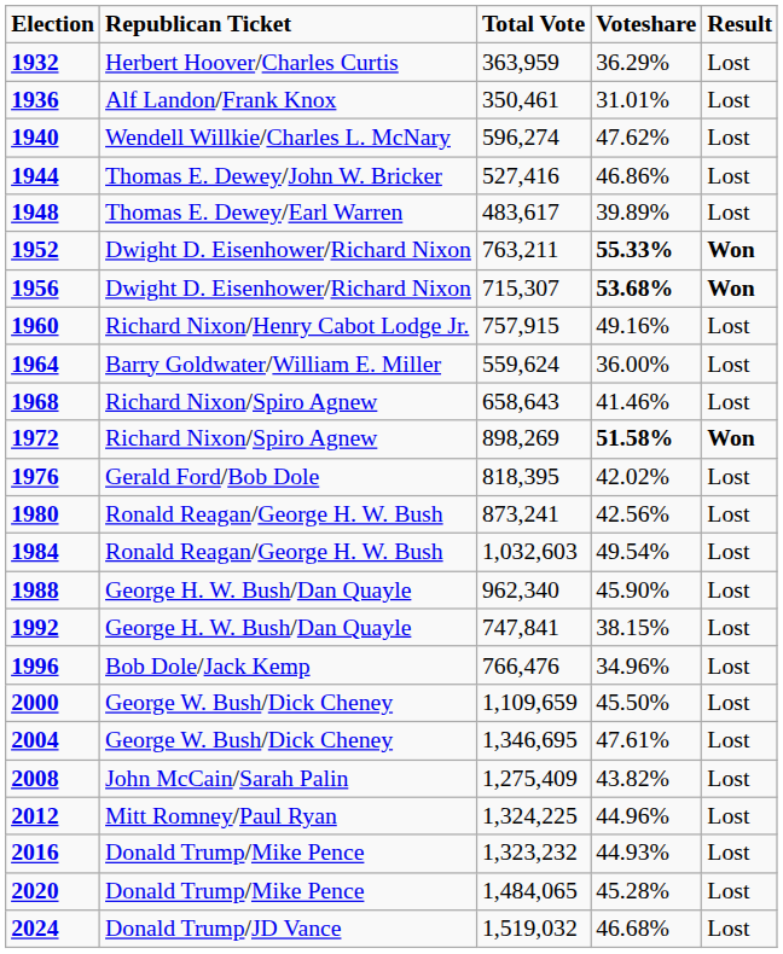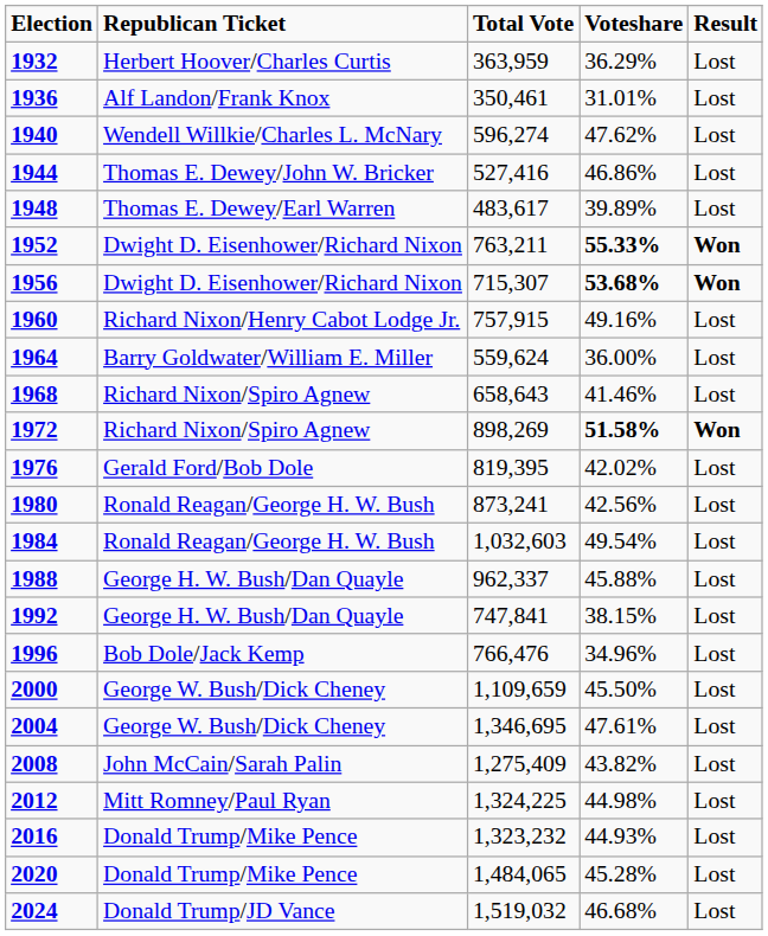 <table class="wikitable sortable mw-collapsible">
 <tr>
 <td><strong>Election</strong></td>
 <td><strong>Republican Ticket</strong></td>
 <td><strong>Total Vote</strong></td>
 <td><strong>Voteshare</strong></td>
 <td><strong>Result</strong></td>
 </tr>
 <tr>
 <td><strong><a href='#'>1932</a></strong></td>
 <td><a href='#'>Herbert Hoover</a>/<a href='#'>Charles Curtis</a></td>
 <td>363,959</td>
 <td>36.29%</td>
 <td>Lost</td>
 </tr>
 <tr>
 <td><strong><a href='#'>1936</a></strong></td>
 <td><a href='#'>Alf Landon</a>/<a href='#'>Frank Knox</a></td>
 <td>350,461</td>
 <td>31.01%</td>
 <td>Lost</td>
 </tr>
 <tr>
 <td><strong><a href='#'>1940</a></strong></td>
 <td><a href='#'>Wendell Willkie</a>/<a href='#'>Charles L. McNary</a></td>
 <td>596,274</td>
 <td>47.62%</td>
 <td>Lost</td>
 </tr>
 <tr>
 <td><strong><a href='#'>1944</a></strong></td>
 <td><a href='#'>Thomas E. Dewey</a>/<a href='#'>John W. Bricker</a></td>
 <td>527,416</td>
 <td>46.86%</td>
 <td>Lost</td>
 </tr>
 <tr>
 <td><strong><a href='#'>1948</a></strong></td>
 <td><a href='#'>Thomas E. Dewey</a>/<a href='#'>Earl Warren</a></td>
 <td>483,617</td>
 <td>39.89%</td>
 <td>Lost</td>
 </tr>
 <tr>
 <td><strong><a href='#'>1952</a></strong></td>
 <td><a href='#'>Dwight D. Eisenhower</a>/<a href='#'>Richard Nixon</a></td>
 <td>763,211</td>
 <td><strong>55.33%</strong></td>
 <td><strong>Won</strong></td>
 </tr>
 <tr>
 <td><strong><a href='#'>1956</a></strong></td>
 <td><a href='#'>Dwight D. Eisenhower</a>/<a href='#'>Richard Nixon</a></td>
 <td>715,307</td>
 <td><strong>53.68%</strong></td>
 <td><strong>Won</strong></td>
 </tr>
 <tr>
 <td><strong><a href='#'>1960</a></strong></td>
 <td><a href='#'>Richard Nixon</a>/<a href='#'>Henry Cabot Lodge Jr.</a></td>
 <td>757,915</td>
 <td>49.16%</td>
 <td>Lost</td>
 </tr>
 <tr>
 <td><strong><a href='#'>1964</a></strong></td>
 <td><a href='#'>Barry Goldwater</a>/<a href='#'>William E. Miller</a></td>
 <td>559,624</td>
 <td>36.00%</td>
 <td>Lost</td>
 </tr>
 <tr>
 <td><strong><a href='#'>1968</a></strong></td>
 <td><a href='#'>Richard Nixon</a>/<a href='#'>Spiro Agnew</a></td>
 <td>658,643</td>
 <td>41.46%</td>
 <td>Lost</td>
 </tr>
 <tr>
 <td><strong><a href='#'>1972</a></strong></td>
 <td><a href='#'>Richard Nixon</a>/<a href='#'>Spiro Agnew</a></td>
 <td>898,269</td>
 <td><strong>51.58%</strong></td>
 <td><strong>Won</strong></td>
 </tr>
 <tr>
 <td><strong><a href='#'>1976</a></strong></td>
 <td><a href='#'>Gerald Ford</a>/<a href='#'>Bob Dole</a></td>
-<td>818,395</td>
+<td>819,395</td>
 <td>42.02%</td>
 <td>Lost</td>
 </tr>
 <tr>
 <td><strong><a href='#'>1980</a></strong></td>
 <td><a href='#'>Ronald Reagan</a>/<a href='#'>George H. W. Bush</a></td>
 <td>873,241</td>
 <td>42.56%</td>
 <td>Lost</td>
 </tr>
 <tr>
 <td><strong><a href='#'>1984</a></strong></td>
 <td><a href='#'>Ronald Reagan</a>/<a href='#'>George H. W. Bush</a></td>
 <td>1,032,603</td>
 <td>49.54%</td>
 <td>Lost</td>
 </tr>
 <tr>
 <td><strong><a href='#'>1988</a></strong></td>
 <td><a href='#'>George H. W. Bush</a>/<a href='#'>Dan Quayle</a></td>
-<td>962,340</td>
-<td>45.90%</td>
+<td>962,337</td>
+<td>45.88%</td>
 <td>Lost</td>
 </tr>
 <tr>
 <td><strong><a href='#'>1992</a></strong></td>
 <td><a href='#'>George H. W. Bush</a>/<a href='#'>Dan Quayle</a></td>
 <td>747,841</td>
 <td>38.15%</td>
 <td>Lost</td>
 </tr>
 <tr>
 <td><strong><a href='#'>1996</a></strong></td>
 <td><a href='#'>Bob Dole</a>/<a href='#'>Jack Kemp</a></td>
 <td>766,476</td>
 <td>34.96%</td>
 <td>Lost</td>
 </tr>
 <tr>
 <td><strong><a href='#'>2000</a></strong></td>
 <td><a href='#'>George W. Bush</a>/<a href='#'>Dick Cheney</a></td>
 <td>1,109,659</td>
 <td>45.50%</td>
 <td>Lost</td>
 </tr>
 <tr>
 <td><strong><a href='#'>2004</a></strong></td>
 <td><a href='#'>George W. Bush</a>/<a href='#'>Dick Cheney</a></td>
 <td>1,346,695</td>
 <td>47.61%</td>
 <td>Lost</td>
 </tr>
 <tr>
 <td><strong><a href='#'>2008</a></strong></td>
 <td><a href='#'>John McCain</a>/<a href='#'>Sarah Palin</a></td>
 <td>1,275,409</td>
 <td>43.82%</td>
 <td>Lost</td>
 </tr>
 <tr>
 <td><strong><a href='#'>2012</a></strong></td>
 <td><a href='#'>Mitt Romney</a>/<a href='#'>Paul Ryan</a></td>
 <td>1,324,225</td>
-<td>44.96%</td>
+<td>44.98%</td>
 <td>Lost</td>
 </tr>
 <tr>
 <td><strong><a href='#'>2016</a></strong></td>
 <td><a href='#'>Donald Trump</a>/<a href='#'>Mike Pence</a></td>
 <td>1,323,232</td>
 <td>44.93%</td>
 <td>Lost</td>
 </tr>
 <tr>
 <td><strong><a href='#'>2020</a></strong></td>
 <td><a href='#'>Donald Trump</a>/<a href='#'>Mike Pence</a></td>
 <td>1,484,065</td>
 <td>45.28%</td>
 <td>Lost</td>
 </tr>
 <tr>
 <td><strong><a href='#'>2024</a></strong></td>
 <td><a href='#'>Donald Trump</a>/<a href='#'>JD Vance</a></td>
 <td>1,519,032</td>
 <td>46.68%</td>
 <td>Lost</td>
 </tr>
 </table>
